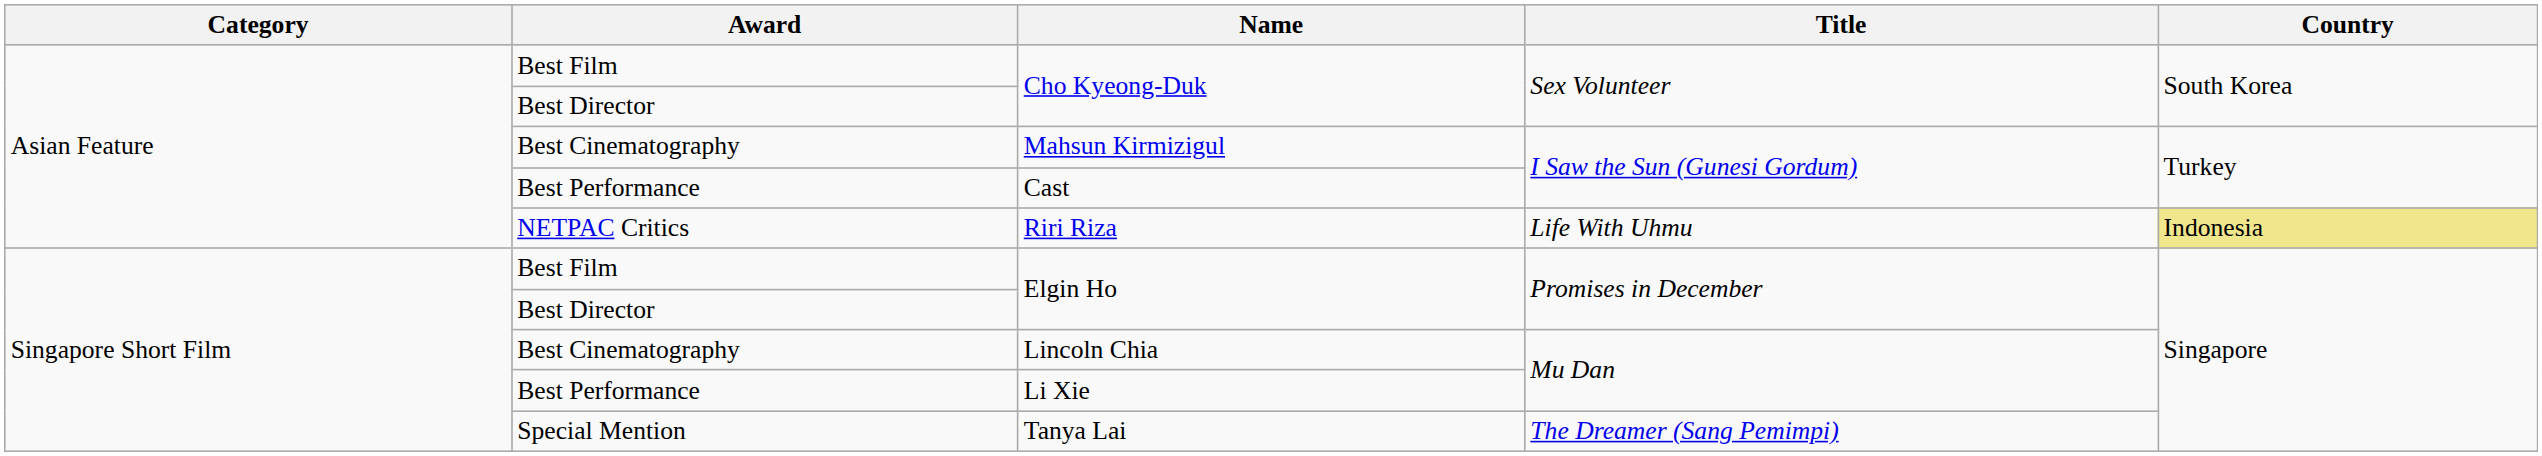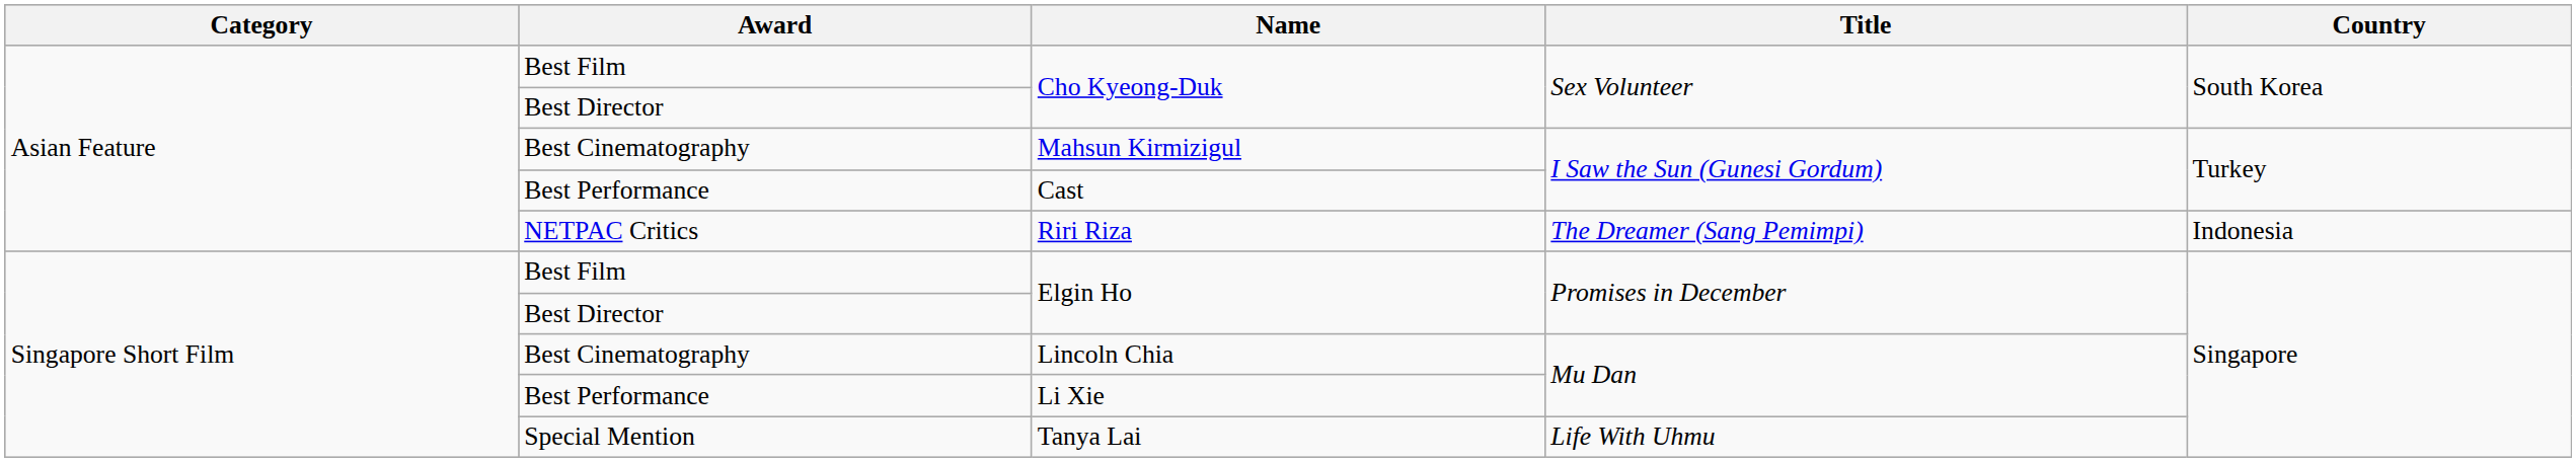 <table class="wikitable" width="100%">
 <tr>
 <th width="20%" scope="col">Category</th>
 <th width="20%" scope="col">Award</th>
 <th width="20%" scope="col">Name</th>
 <th width="25%" scope="col">Title</th>
 <th width="15%" scope="col">Country</th>
 </tr>
 <tr>
 <td rowspan="5">Asian Feature</td>
 <td>Best Film</td>
 <td rowspan="2"><a href='#'>Cho Kyeong-Duk</a></td>
 <td rowspan="2"><em>Sex Volunteer</em></td>
 <td rowspan="2">South Korea</td>
 </tr>
 <tr>
 <td>Best Director</td>
 </tr>
 <tr>
 <td>Best Cinematography</td>
 <td><a href='#'>Mahsun Kirmizigul</a></td>
 <td rowspan="2"><em><a href='#'>I Saw the Sun (Gunesi Gordum)</a></em></td>
 <td rowspan="2">Turkey</td>
 </tr>
 <tr>
 <td>Best Performance</td>
 <td>Cast</td>
 </tr>
 <tr>
 <td><a href='#'>NETPAC</a> Critics</td>
 <td><a href='#'>Riri Riza</a></td>
-<td><em>Life With Uhmu</em></td>
-<td style="background: khaki;">Indonesia</td>
+<td><em><a href='#'>The Dreamer (Sang Pemimpi)</a></em></td>
+<td>Indonesia</td>
 </tr>
 <tr>
 <td rowspan="5">Singapore Short Film</td>
 <td>Best Film</td>
 <td rowspan="2">Elgin Ho</td>
 <td rowspan="2"><em>Promises in December</em></td>
 <td rowspan="5">Singapore</td>
 </tr>
 <tr>
 <td>Best Director</td>
 </tr>
 <tr>
 <td>Best Cinematography</td>
 <td>Lincoln Chia</td>
 <td rowspan="2"><em>Mu Dan</em></td>
 </tr>
 <tr>
 <td>Best Performance</td>
 <td>Li Xie</td>
 </tr>
 <tr>
 <td>Special Mention</td>
 <td>Tanya Lai</td>
-<td><em><a href='#'>The Dreamer (Sang Pemimpi)</a></em></td>
+<td><em>Life With Uhmu</em></td>
 </tr>
 </table>
